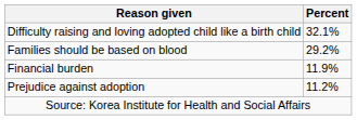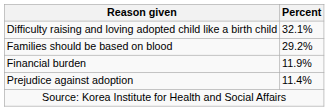 <table class="wikitable">
 <tr>
 <th>Reason given</th>
 <th>Percent</th>
 </tr>
 <tr>
 <td>Difficulty raising and loving adopted child like a birth child</td>
 <td>32.1%</td>
 </tr>
 <tr>
 <td>Families should be based on blood</td>
 <td>29.2%</td>
 </tr>
 <tr>
 <td>Financial burden</td>
 <td>11.9%</td>
 </tr>
 <tr>
 <td>Prejudice against adoption</td>
-<td>11.2%</td>
+<td>11.4%</td>
 </tr>
 <tr>
 <td colspan="10" style="text-align:center;">Source: Korea Institute for Health and Social Affairs</td>
 </tr>
 </table>
